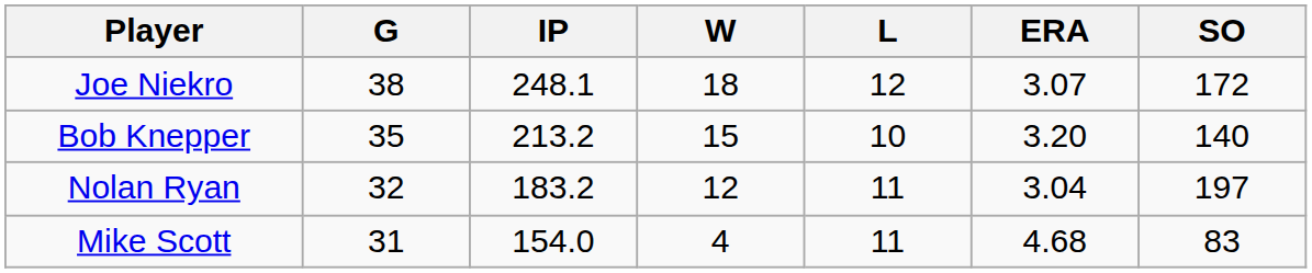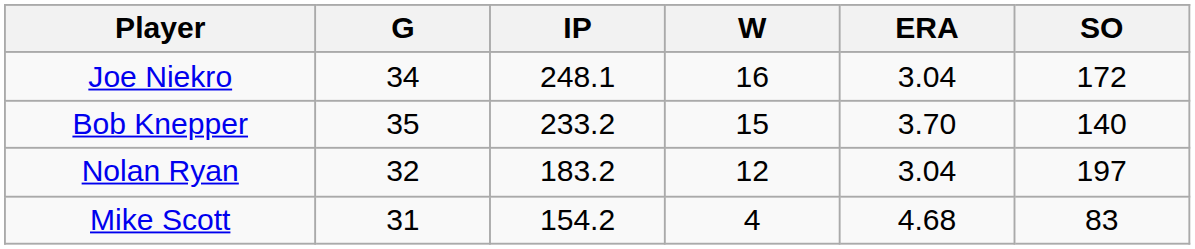 <table class="wikitable sortable">
 <tr>
 <th bgcolor="#DDDDFF" width="16%">Player</th>
 <th bgcolor="#DDDDFF" width="9%">G</th>
 <th bgcolor="#DDDDFF" width="9%">IP</th>
 <th bgcolor="#DDDDFF" width="9%">W</th>
-<th bgcolor="#DDDDFF" width="9%">L</th>
 <th bgcolor="#DDDDFF" width="9%">ERA</th>
 <th bgcolor="#DDDDFF" width="9%">SO</th>
 </tr>
 <tr align=center>
 <td><a href='#'>Joe Niekro</a></td>
-<td>38</td>
+<td>34</td>
 <td>248.1</td>
-<td>18</td>
-<td>12</td>
-<td>3.07</td>
+<td>16</td>
+<td>3.04</td>
 <td>172</td>
 </tr>
 <tr align=center>
 <td><a href='#'>Bob Knepper</a></td>
 <td>35</td>
-<td>213.2</td>
+<td>233.2</td>
 <td>15</td>
-<td>10</td>
-<td>3.20</td>
+<td>3.70</td>
 <td>140</td>
 </tr>
 <tr align=center>
 <td><a href='#'>Nolan Ryan</a></td>
 <td>32</td>
 <td>183.2</td>
 <td>12</td>
-<td>11</td>
 <td>3.04</td>
 <td>197</td>
 </tr>
 <tr align=center>
 <td><a href='#'>Mike Scott</a></td>
 <td>31</td>
-<td>154.0</td>
+<td>154.2</td>
 <td>4</td>
-<td>11</td>
 <td>4.68</td>
 <td>83</td>
 </tr>
 </table>
